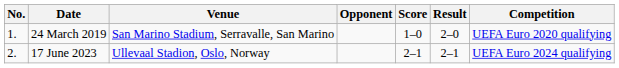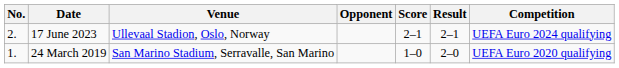 <table class="wikitable">
 <tr>
 <th>No.</th>
 <th>Date</th>
 <th>Venue</th>
 <th>Opponent</th>
 <th>Score</th>
 <th>Result</th>
 <th>Competition</th>
 </tr>
 <tr>
+<td>2.</td>
+<td>17 June 2023</td>
+<td><a href='#'>Ullevaal Stadion</a>, <a href='#'>Oslo</a>, Norway</td>
+<td></td>
+<td align=center>2–1</td>
+<td align=center>2–1</td>
+<td><a href='#'>UEFA Euro 2024 qualifying</a></td>
+</tr>
+<tr>
 <td>1.</td>
 <td>24 March 2019</td>
 <td><a href='#'>San Marino Stadium</a>, Serravalle, San Marino</td>
 <td></td>
 <td align=center>1–0</td>
 <td align=center>2–0</td>
 <td><a href='#'>UEFA Euro 2020 qualifying</a></td>
 </tr>
-<tr>
-<td>2.</td>
-<td>17 June 2023</td>
-<td><a href='#'>Ullevaal Stadion</a>, <a href='#'>Oslo</a>, Norway</td>
-<td></td>
-<td align=center>2–1</td>
-<td align=center>2–1</td>
-<td><a href='#'>UEFA Euro 2024 qualifying</a></td>
-</tr>
 </table>
